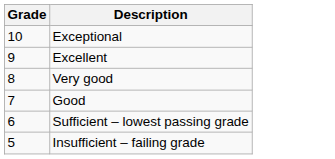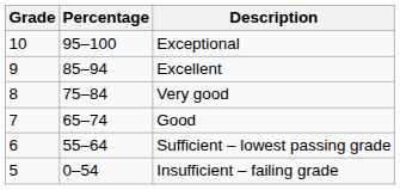 <table class="wikitable">
 <tr>
 <th>Grade</th>
+<th>Percentage</th>
 <th>Description</th>
 </tr>
 <tr>
 <td style="width:20px;">10</td>
+<td>95–100</td>
 <td>Exceptional</td>
 </tr>
 <tr>
 <td style="width:20px;">9</td>
+<td>85–94</td>
 <td>Excellent</td>
 </tr>
 <tr>
 <td style="width:20px;">8</td>
+<td>75–84</td>
 <td>Very good</td>
 </tr>
 <tr>
 <td style="width:20px;">7</td>
+<td>65–74</td>
 <td>Good</td>
 </tr>
 <tr>
 <td style="width:20px;">6</td>
+<td>55–64</td>
 <td>Sufficient – lowest passing grade</td>
 </tr>
 <tr>
 <td style="width:20px;">5</td>
+<td>0–54</td>
 <td>Insufficient – failing grade</td>
 </tr>
 </table>
